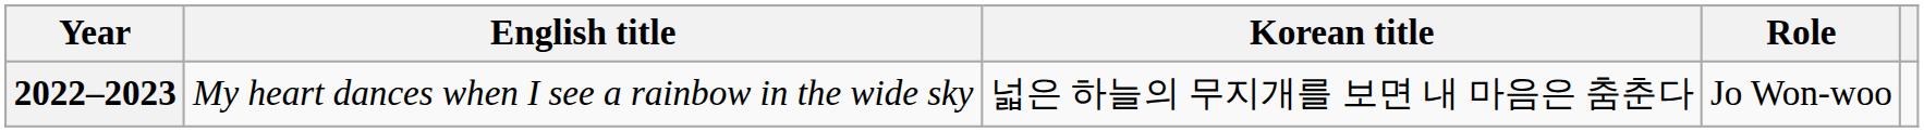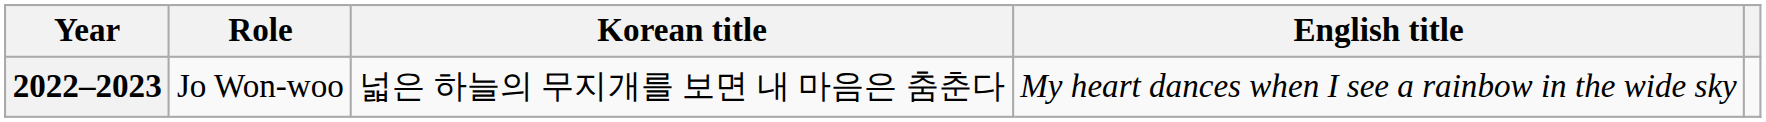 <table class="wikitable plainrowheaders sortable">
 <tr>
 <th scope="col">Year</th>
+<th scope="col">Role</th>
+<th scope="col">Korean title</th>
 <th scope="col">English title</th>
-<th scope="col">Korean title</th>
-<th scope="col">Role</th>
 <th scope="col" class="unsortable"></th>
 </tr>
 <tr>
 <th scope="row">2022–2023</th>
+<td>Jo Won-woo</td>
+<td>넓은 하늘의 무지개를 보면 내 마음은 춤춘다</td>
 <td><em>My heart dances when I see a rainbow in the wide sky</em></td>
-<td>넓은 하늘의 무지개를 보면 내 마음은 춤춘다</td>
-<td>Jo Won-woo</td>
 <td></td>
 </tr>
 </table>
